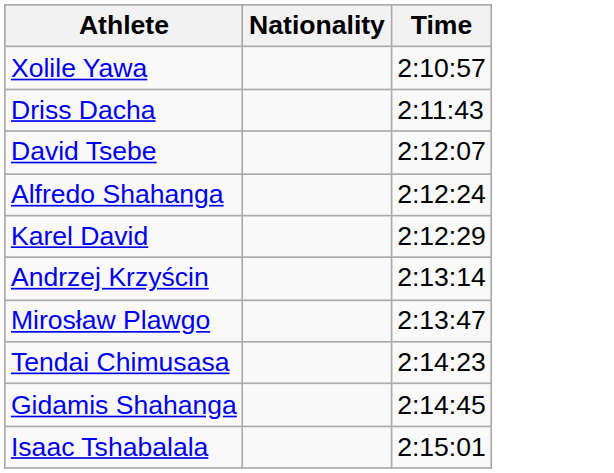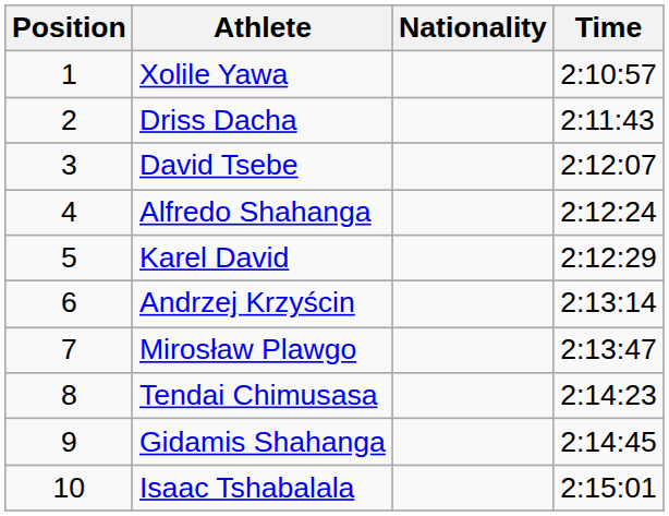 <table class="wikitable sortable">
 <tr>
+<th>Position</th>
 <th>Athlete</th>
 <th>Nationality</th>
 <th>Time</th>
 </tr>
 <tr>
+<td style="text-align:center">1</td>
 <td><a href='#'>Xolile Yawa</a></td>
 <td></td>
 <td>2:10:57</td>
 </tr>
 <tr>
+<td style="text-align:center">2</td>
 <td><a href='#'>Driss Dacha</a></td>
 <td></td>
 <td>2:11:43</td>
 </tr>
 <tr>
+<td style="text-align:center">3</td>
 <td><a href='#'>David Tsebe</a></td>
 <td></td>
 <td>2:12:07</td>
 </tr>
 <tr>
+<td style="text-align:center">4</td>
 <td><a href='#'>Alfredo Shahanga</a></td>
 <td></td>
 <td>2:12:24</td>
 </tr>
 <tr>
+<td style="text-align:center">5</td>
 <td><a href='#'>Karel David</a></td>
 <td></td>
 <td>2:12:29</td>
 </tr>
 <tr>
+<td style="text-align:center">6</td>
 <td><a href='#'>Andrzej Krzyścin</a></td>
 <td></td>
 <td>2:13:14</td>
 </tr>
 <tr>
+<td style="text-align:center">7</td>
 <td><a href='#'>Mirosław Plawgo</a></td>
 <td></td>
 <td>2:13:47</td>
 </tr>
 <tr>
+<td style="text-align:center">8</td>
 <td><a href='#'>Tendai Chimusasa</a></td>
 <td></td>
 <td>2:14:23</td>
 </tr>
 <tr>
+<td style="text-align:center">9</td>
 <td><a href='#'>Gidamis Shahanga</a></td>
 <td></td>
 <td>2:14:45</td>
 </tr>
 <tr>
+<td style="text-align:center">10</td>
 <td><a href='#'>Isaac Tshabalala</a></td>
 <td></td>
 <td>2:15:01</td>
 </tr>
 </table>
